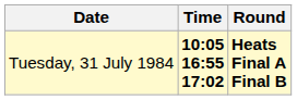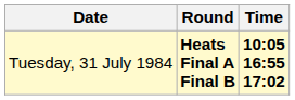 <table class="wikitable">
 <tr>
 <th>Date</th>
+<th>Round</th>
 <th>Time</th>
-<th>Round</th>
 </tr>
 <tr style=background:lemonchiffon>
 <td>Tuesday, 31 July 1984</td>
+<td><strong>Heats</strong><br><strong>Final A</strong><br><strong>Final B</strong></td>
 <td><strong>10:05</strong><br><strong>16:55</strong><br><strong>17:02</strong></td>
-<td><strong>Heats</strong><br><strong>Final A</strong><br><strong>Final B</strong></td>
 </tr>
 </table>
